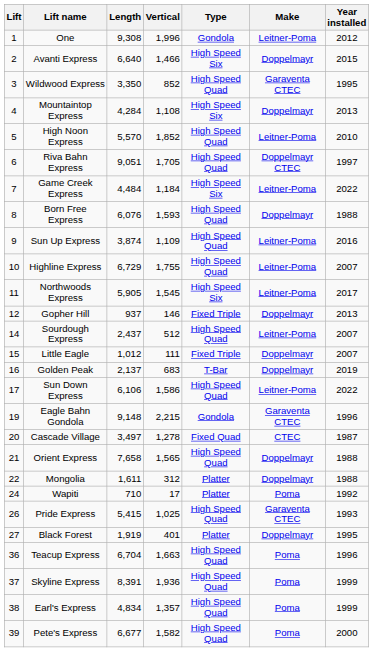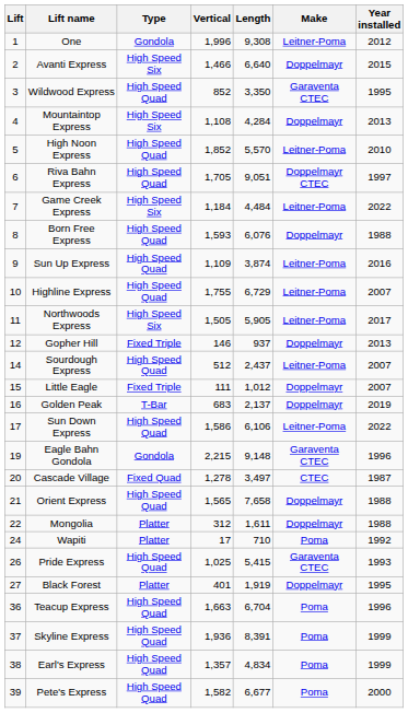 <table class="wikitable sortable" style="text-align:center">
 <tr>
 <th>Lift</th>
 <th>Lift name</th>
+<th>Type</th>
+<th>Vertical<br></th>
 <th>Length<br></th>
-<th>Vertical<br></th>
-<th>Type</th>
 <th>Make</th>
 <th>Year<br>installed</th>
 </tr>
 <tr>
 <td>1</td>
 <td>One</td>
+<td><a href='#'>Gondola</a></td>
+<td align=right>1,996</td>
 <td align=right>9,308</td>
-<td align=right>1,996</td>
-<td><a href='#'>Gondola</a></td>
 <td><a href='#'>Leitner-Poma</a></td>
 <td>2012</td>
 </tr>
 <tr>
 <td>2</td>
 <td>Avanti Express</td>
+<td><a href='#'>High Speed Six</a></td>
+<td align=right>1,466</td>
 <td align=right>6,640</td>
-<td align=right>1,466</td>
-<td><a href='#'>High Speed Six</a></td>
 <td><a href='#'>Doppelmayr</a></td>
 <td>2015</td>
 </tr>
 <tr>
 <td>3</td>
 <td>Wildwood Express</td>
+<td><a href='#'>High Speed Quad</a></td>
+<td align=right>852</td>
 <td align=right>3,350</td>
-<td align=right>852</td>
-<td><a href='#'>High Speed Quad</a></td>
 <td><a href='#'>Garaventa CTEC</a></td>
 <td>1995</td>
 </tr>
 <tr>
 <td>4</td>
 <td>Mountaintop Express</td>
+<td><a href='#'>High Speed Six</a></td>
+<td align=right>1,108</td>
 <td align=right>4,284</td>
-<td align=right>1,108</td>
-<td><a href='#'>High Speed Six</a></td>
 <td><a href='#'>Doppelmayr</a></td>
 <td>2013</td>
 </tr>
 <tr>
 <td>5</td>
 <td>High Noon Express</td>
+<td><a href='#'>High Speed Quad</a></td>
+<td align=right>1,852</td>
 <td align=right>5,570</td>
-<td align=right>1,852</td>
-<td><a href='#'>High Speed Quad</a></td>
 <td><a href='#'>Leitner-Poma</a></td>
 <td>2010</td>
 </tr>
 <tr>
 <td>6</td>
 <td>Riva Bahn Express</td>
+<td><a href='#'>High Speed Quad</a></td>
+<td align=right>1,705</td>
 <td align=right>9,051</td>
-<td align=right>1,705</td>
-<td><a href='#'>High Speed Quad</a></td>
 <td><a href='#'>Doppelmayr CTEC</a></td>
 <td>1997</td>
 </tr>
 <tr>
 <td>7</td>
 <td>Game Creek Express</td>
+<td><a href='#'>High Speed Six</a></td>
+<td align=right>1,184</td>
 <td align=right>4,484</td>
-<td align=right>1,184</td>
-<td><a href='#'>High Speed Six</a></td>
 <td><a href='#'>Leitner-Poma</a></td>
 <td>2022</td>
 </tr>
 <tr>
 <td>8</td>
 <td>Born Free Express</td>
+<td><a href='#'>High Speed Quad</a></td>
+<td align=right>1,593</td>
 <td align=right>6,076</td>
-<td align=right>1,593</td>
-<td><a href='#'>High Speed Quad</a></td>
 <td><a href='#'>Doppelmayr</a></td>
 <td>1988</td>
 </tr>
 <tr>
 <td>9</td>
 <td>Sun Up Express</td>
+<td><a href='#'>High Speed Quad</a></td>
+<td align=right>1,109</td>
 <td align=right>3,874</td>
-<td align=right>1,109</td>
-<td><a href='#'>High Speed Quad</a></td>
 <td><a href='#'>Leitner-Poma</a></td>
 <td>2016</td>
 </tr>
 <tr>
 <td>10</td>
 <td>Highline Express</td>
+<td><a href='#'>High Speed Quad</a></td>
+<td align=right>1,755</td>
 <td align=right>6,729</td>
-<td align=right>1,755</td>
-<td><a href='#'>High Speed Quad</a></td>
 <td><a href='#'>Leitner-Poma</a></td>
 <td>2007</td>
 </tr>
 <tr>
 <td>11</td>
 <td>Northwoods Express</td>
+<td><a href='#'>High Speed Six</a></td>
+<td align=right>1,505</td>
 <td align=right>5,905</td>
-<td align=right>1,545</td>
-<td><a href='#'>High Speed Six</a></td>
 <td><a href='#'>Leitner-Poma</a></td>
 <td>2017</td>
 </tr>
 <tr>
 <td>12</td>
 <td>Gopher Hill</td>
+<td><a href='#'>Fixed Triple</a></td>
+<td align=right>146</td>
 <td align=right>937</td>
-<td align=right>146</td>
-<td><a href='#'>Fixed Triple</a></td>
 <td><a href='#'>Doppelmayr</a></td>
 <td>2013</td>
 </tr>
 <tr>
 <td>14</td>
 <td>Sourdough Express</td>
+<td><a href='#'>High Speed Quad</a></td>
+<td align=right>512</td>
 <td align=right>2,437</td>
-<td align=right>512</td>
-<td><a href='#'>High Speed Quad</a></td>
 <td><a href='#'>Leitner-Poma</a></td>
 <td>2007</td>
 </tr>
 <tr>
 <td>15</td>
 <td>Little Eagle</td>
+<td><a href='#'>Fixed Triple</a></td>
+<td align=right>111</td>
 <td align=right>1,012</td>
-<td align=right>111</td>
-<td><a href='#'>Fixed Triple</a></td>
 <td><a href='#'>Doppelmayr</a></td>
 <td>2007</td>
 </tr>
 <tr>
 <td>16</td>
 <td>Golden Peak</td>
+<td><a href='#'>T-Bar</a></td>
+<td align=right>683</td>
 <td align=right>2,137</td>
-<td align=right>683</td>
-<td><a href='#'>T-Bar</a></td>
 <td><a href='#'>Doppelmayr</a></td>
 <td>2019</td>
 </tr>
 <tr>
 <td>17</td>
 <td>Sun Down Express</td>
+<td><a href='#'>High Speed Quad</a></td>
+<td align=right>1,586</td>
 <td align=right>6,106</td>
-<td align=right>1,586</td>
-<td><a href='#'>High Speed Quad</a></td>
 <td><a href='#'>Leitner-Poma</a></td>
 <td>2022</td>
 </tr>
 <tr>
 <td>19</td>
 <td>Eagle Bahn Gondola</td>
+<td><a href='#'>Gondola</a></td>
+<td align=right>2,215</td>
 <td align=right>9,148</td>
-<td align=right>2,215</td>
-<td><a href='#'>Gondola</a></td>
 <td><a href='#'>Garaventa CTEC</a></td>
 <td>1996</td>
 </tr>
 <tr>
 <td>20</td>
 <td>Cascade Village</td>
+<td><a href='#'>Fixed Quad</a></td>
+<td align=right>1,278</td>
 <td align=right>3,497</td>
-<td align=right>1,278</td>
-<td><a href='#'>Fixed Quad</a></td>
 <td><a href='#'>CTEC</a></td>
 <td>1987</td>
 </tr>
 <tr>
 <td>21</td>
 <td>Orient Express</td>
+<td><a href='#'>High Speed Quad</a></td>
+<td align=right>1,565</td>
 <td align=right>7,658</td>
-<td align=right>1,565</td>
-<td><a href='#'>High Speed Quad</a></td>
 <td><a href='#'>Doppelmayr</a></td>
 <td>1988</td>
 </tr>
 <tr>
 <td>22</td>
 <td>Mongolia</td>
+<td><a href='#'>Platter</a></td>
+<td align=right>312</td>
 <td align=right>1,611</td>
-<td align=right>312</td>
-<td><a href='#'>Platter</a></td>
 <td><a href='#'>Doppelmayr</a></td>
 <td>1988</td>
 </tr>
 <tr>
 <td>24</td>
 <td>Wapiti</td>
+<td><a href='#'>Platter</a></td>
+<td align=right>17</td>
 <td align=right>710</td>
-<td align=right>17</td>
-<td><a href='#'>Platter</a></td>
 <td><a href='#'>Poma</a></td>
 <td>1992</td>
 </tr>
 <tr>
 <td>26</td>
 <td>Pride Express</td>
+<td><a href='#'>High Speed Quad</a></td>
+<td align=right>1,025</td>
 <td align=right>5,415</td>
-<td align=right>1,025</td>
-<td><a href='#'>High Speed Quad</a></td>
 <td><a href='#'>Garaventa CTEC</a></td>
 <td>1993</td>
 </tr>
 <tr>
 <td>27</td>
 <td>Black Forest</td>
+<td><a href='#'>Platter</a></td>
+<td align=right>401</td>
 <td align=right>1,919</td>
-<td align=right>401</td>
-<td><a href='#'>Platter</a></td>
 <td><a href='#'>Doppelmayr</a></td>
 <td>1995</td>
 </tr>
 <tr>
 <td>36</td>
 <td>Teacup Express</td>
+<td><a href='#'>High Speed Quad</a></td>
+<td align=right>1,663</td>
 <td align=right>6,704</td>
-<td align=right>1,663</td>
-<td><a href='#'>High Speed Quad</a></td>
 <td><a href='#'>Poma</a></td>
 <td>1996</td>
 </tr>
 <tr>
 <td>37</td>
 <td>Skyline Express</td>
+<td><a href='#'>High Speed Quad</a></td>
+<td align=right>1,936</td>
 <td align=right>8,391</td>
-<td align=right>1,936</td>
-<td><a href='#'>High Speed Quad</a></td>
 <td><a href='#'>Poma</a></td>
 <td>1999</td>
 </tr>
 <tr>
 <td>38</td>
 <td>Earl's Express</td>
+<td><a href='#'>High Speed Quad</a></td>
+<td align=right>1,357</td>
 <td align=right>4,834</td>
-<td align=right>1,357</td>
-<td><a href='#'>High Speed Quad</a></td>
 <td><a href='#'>Poma</a></td>
 <td>1999</td>
 </tr>
 <tr>
 <td>39</td>
 <td>Pete's Express</td>
+<td><a href='#'>High Speed Quad</a></td>
+<td align=right>1,582</td>
 <td align=right>6,677</td>
-<td align=right>1,582</td>
-<td><a href='#'>High Speed Quad</a></td>
 <td><a href='#'>Poma</a></td>
 <td>2000</td>
 </tr>
 </table>
